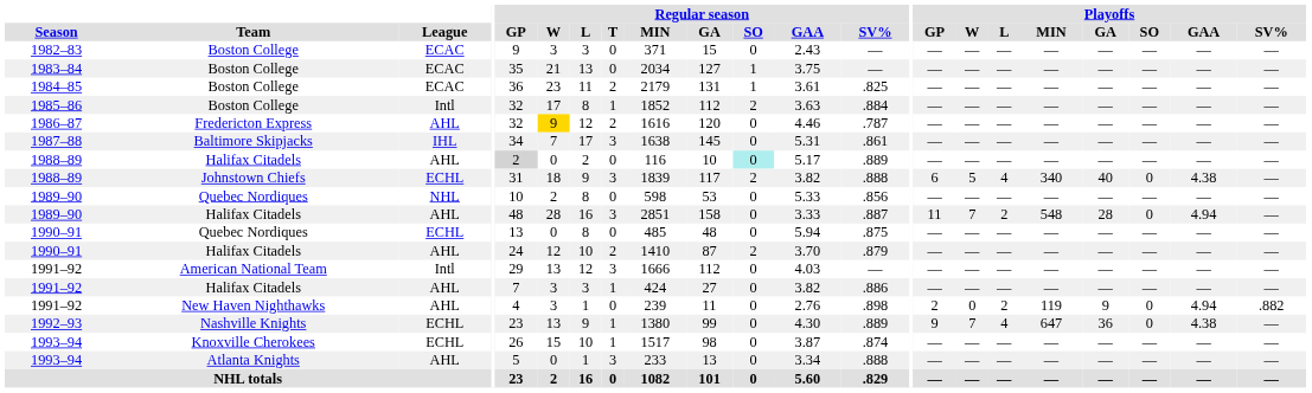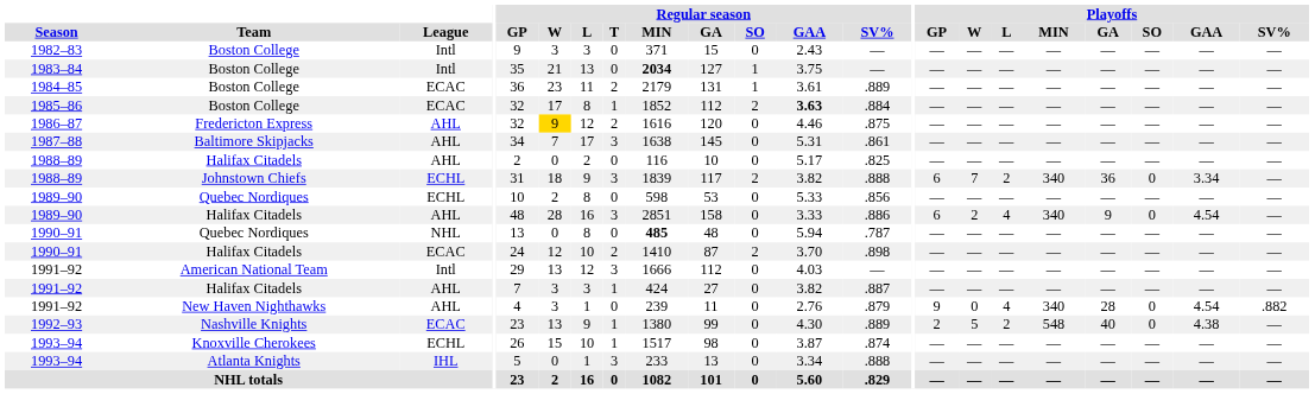 <table border="0" cellpadding="1" cellspacing="0" style="width:90%; text-align:center;">
 <tr bgcolor="#e0e0e0">
 <th colspan="3" bgcolor="#ffffff"></th>
 <th rowspan="99" bgcolor="#ffffff"></th>
 <th colspan="9" bgcolor="#e0e0e0"><a href='#'>Regular season</a></th>
 <th rowspan="99" bgcolor="#ffffff"></th>
 <th colspan="8" bgcolor="#e0e0e0"><a href='#'>Playoffs</a></th>
 </tr>
 <tr bgcolor="#e0e0e0">
 <th><a href='#'>Season</a></th>
 <th>Team</th>
 <th>League</th>
 <th>GP</th>
 <th>W</th>
 <th>L</th>
 <th>T</th>
 <th>MIN</th>
 <th>GA</th>
 <th><a href='#'>SO</a></th>
 <th><a href='#'>GAA</a></th>
 <th><a href='#'>SV%</a></th>
 <th>GP</th>
 <th>W</th>
 <th>L</th>
 <th>MIN</th>
 <th>GA</th>
 <th>SO</th>
 <th>GAA</th>
 <th>SV%</th>
 </tr>
 <tr>
 <td><a href='#'>1982–83</a></td>
 <td><a href='#'>Boston College</a></td>
-<td><a href='#'>ECAC</a></td>
+<td>Intl</td>
 <td>9</td>
 <td>3</td>
 <td>3</td>
 <td>0</td>
 <td>371</td>
 <td>15</td>
 <td>0</td>
 <td>2.43</td>
 <td>—</td>
 <td>—</td>
 <td>—</td>
 <td>—</td>
 <td>—</td>
 <td>—</td>
 <td>—</td>
 <td>—</td>
 <td>—</td>
 </tr>
 <tr bgcolor="#f0f0f0">
 <td><a href='#'>1983–84</a></td>
 <td>Boston College</td>
-<td>ECAC</td>
+<td>Intl</td>
 <td>35</td>
 <td>21</td>
 <td>13</td>
 <td>0</td>
-<td>2034</td>
+<td><strong>2034</strong></td>
 <td>127</td>
 <td>1</td>
 <td>3.75</td>
 <td>—</td>
 <td>—</td>
 <td>—</td>
 <td>—</td>
 <td>—</td>
 <td>—</td>
 <td>—</td>
 <td>—</td>
 <td>—</td>
 </tr>
 <tr>
 <td><a href='#'>1984–85</a></td>
 <td>Boston College</td>
 <td>ECAC</td>
 <td>36</td>
 <td>23</td>
 <td>11</td>
 <td>2</td>
 <td>2179</td>
 <td>131</td>
 <td>1</td>
 <td>3.61</td>
-<td>.825</td>
+<td>.889</td>
 <td>—</td>
 <td>—</td>
 <td>—</td>
 <td>—</td>
 <td>—</td>
 <td>—</td>
 <td>—</td>
 <td>—</td>
 </tr>
 <tr bgcolor="#f0f0f0">
 <td><a href='#'>1985–86</a></td>
 <td>Boston College</td>
-<td>Intl</td>
+<td>ECAC</td>
 <td>32</td>
 <td>17</td>
 <td>8</td>
 <td>1</td>
 <td>1852</td>
 <td>112</td>
 <td>2</td>
-<td>3.63</td>
+<td><strong>3.63</strong></td>
 <td>.884</td>
 <td>—</td>
 <td>—</td>
 <td>—</td>
 <td>—</td>
 <td>—</td>
 <td>—</td>
 <td>—</td>
 <td>—</td>
 </tr>
 <tr>
 <td><a href='#'>1986–87</a></td>
 <td><a href='#'>Fredericton Express</a></td>
 <td><a href='#'>AHL</a></td>
 <td>32</td>
 <td style="background: gold;">9</td>
 <td>12</td>
 <td>2</td>
 <td>1616</td>
 <td>120</td>
 <td>0</td>
 <td>4.46</td>
-<td>.787</td>
+<td>.875</td>
 <td>—</td>
 <td>—</td>
 <td>—</td>
 <td>—</td>
 <td>—</td>
 <td>—</td>
 <td>—</td>
 <td>—</td>
 </tr>
 <tr bgcolor="#f0f0f0">
 <td><a href='#'>1987–88</a></td>
 <td><a href='#'>Baltimore Skipjacks</a></td>
-<td><a href='#'>IHL</a></td>
+<td>AHL</td>
 <td>34</td>
 <td>7</td>
 <td>17</td>
 <td>3</td>
 <td>1638</td>
 <td>145</td>
 <td>0</td>
 <td>5.31</td>
 <td>.861</td>
 <td>—</td>
 <td>—</td>
 <td>—</td>
 <td>—</td>
 <td>—</td>
 <td>—</td>
 <td>—</td>
 <td>—</td>
 </tr>
 <tr>
 <td><a href='#'>1988–89</a></td>
 <td><a href='#'>Halifax Citadels</a></td>
 <td>AHL</td>
-<td style="background: lightgrey;">2</td>
+<td>2</td>
 <td>0</td>
 <td>2</td>
 <td>0</td>
 <td>116</td>
 <td>10</td>
-<td style="background: paleturquoise;">0</td>
+<td>0</td>
 <td>5.17</td>
-<td>.889</td>
+<td>.825</td>
 <td>—</td>
 <td>—</td>
 <td>—</td>
 <td>—</td>
 <td>—</td>
 <td>—</td>
 <td>—</td>
 <td>—</td>
 </tr>
 <tr bgcolor="#f0f0f0">
 <td><a href='#'>1988–89</a></td>
 <td><a href='#'>Johnstown Chiefs</a></td>
 <td><a href='#'>ECHL</a></td>
 <td>31</td>
 <td>18</td>
 <td>9</td>
 <td>3</td>
 <td>1839</td>
 <td>117</td>
 <td>2</td>
 <td>3.82</td>
 <td>.888</td>
 <td>6</td>
-<td>5</td>
-<td>4</td>
+<td>7</td>
+<td>2</td>
 <td>340</td>
-<td>40</td>
+<td>36</td>
 <td>0</td>
-<td>4.38</td>
+<td>3.34</td>
 <td>—</td>
 </tr>
 <tr>
 <td><a href='#'>1989–90</a></td>
 <td><a href='#'>Quebec Nordiques</a></td>
-<td><a href='#'>NHL</a></td>
+<td>ECHL</td>
 <td>10</td>
 <td>2</td>
 <td>8</td>
 <td>0</td>
 <td>598</td>
 <td>53</td>
 <td>0</td>
 <td>5.33</td>
 <td>.856</td>
 <td>—</td>
 <td>—</td>
 <td>—</td>
 <td>—</td>
 <td>—</td>
 <td>—</td>
 <td>—</td>
 <td>—</td>
 </tr>
 <tr bgcolor="#f0f0f0">
 <td><a href='#'>1989–90</a></td>
 <td>Halifax Citadels</td>
 <td>AHL</td>
 <td>48</td>
 <td>28</td>
 <td>16</td>
 <td>3</td>
 <td>2851</td>
 <td>158</td>
 <td>0</td>
 <td>3.33</td>
-<td>.887</td>
-<td>11</td>
-<td>7</td>
+<td>.886</td>
+<td>6</td>
 <td>2</td>
-<td>548</td>
-<td>28</td>
+<td>4</td>
+<td>340</td>
+<td>9</td>
 <td>0</td>
-<td>4.94</td>
+<td>4.54</td>
 <td>—</td>
 </tr>
 <tr>
 <td><a href='#'>1990–91</a></td>
 <td>Quebec Nordiques</td>
-<td><a href='#'>ECHL</a></td>
+<td>NHL</td>
 <td>13</td>
 <td>0</td>
 <td>8</td>
 <td>0</td>
-<td>485</td>
+<td><strong>485</strong></td>
 <td>48</td>
 <td>0</td>
 <td>5.94</td>
-<td>.875</td>
+<td>.787</td>
 <td>—</td>
 <td>—</td>
 <td>—</td>
 <td>—</td>
 <td>—</td>
 <td>—</td>
 <td>—</td>
 <td>—</td>
 </tr>
 <tr bgcolor="#f0f0f0">
 <td><a href='#'>1990–91</a></td>
 <td>Halifax Citadels</td>
-<td>AHL</td>
+<td>ECAC</td>
 <td>24</td>
 <td>12</td>
 <td>10</td>
 <td>2</td>
 <td>1410</td>
 <td>87</td>
 <td>2</td>
 <td>3.70</td>
-<td>.879</td>
+<td>.898</td>
 <td>—</td>
 <td>—</td>
 <td>—</td>
 <td>—</td>
 <td>—</td>
 <td>—</td>
 <td>—</td>
 <td>—</td>
 </tr>
 <tr>
 <td>1991–92</td>
 <td><a href='#'>American National Team</a></td>
 <td>Intl</td>
 <td>29</td>
 <td>13</td>
 <td>12</td>
 <td>3</td>
 <td>1666</td>
 <td>112</td>
 <td>0</td>
 <td>4.03</td>
 <td>—</td>
 <td>—</td>
 <td>—</td>
 <td>—</td>
 <td>—</td>
 <td>—</td>
 <td>—</td>
 <td>—</td>
 <td>—</td>
 </tr>
 <tr bgcolor="#f0f0f0">
 <td><a href='#'>1991–92</a></td>
 <td>Halifax Citadels</td>
 <td>AHL</td>
 <td>7</td>
 <td>3</td>
 <td>3</td>
 <td>1</td>
 <td>424</td>
 <td>27</td>
 <td>0</td>
 <td>3.82</td>
-<td>.886</td>
+<td>.887</td>
 <td>—</td>
 <td>—</td>
 <td>—</td>
 <td>—</td>
 <td>—</td>
 <td>—</td>
 <td>—</td>
 <td>—</td>
 </tr>
 <tr>
 <td>1991–92</td>
 <td><a href='#'>New Haven Nighthawks</a></td>
 <td>AHL</td>
 <td>4</td>
 <td>3</td>
 <td>1</td>
 <td>0</td>
 <td>239</td>
 <td>11</td>
 <td>0</td>
 <td>2.76</td>
-<td>.898</td>
-<td>2</td>
-<td>0</td>
-<td>2</td>
-<td>119</td>
+<td>.879</td>
 <td>9</td>
 <td>0</td>
-<td>4.94</td>
+<td>4</td>
+<td>340</td>
+<td>28</td>
+<td>0</td>
+<td>4.54</td>
 <td>.882</td>
 </tr>
 <tr bgcolor="#f0f0f0">
 <td><a href='#'>1992–93</a></td>
 <td><a href='#'>Nashville Knights</a></td>
-<td>ECHL</td>
+<td><a href='#'>ECAC</a></td>
 <td>23</td>
 <td>13</td>
 <td>9</td>
 <td>1</td>
 <td>1380</td>
 <td>99</td>
 <td>0</td>
 <td>4.30</td>
 <td>.889</td>
-<td>9</td>
-<td>7</td>
-<td>4</td>
-<td>647</td>
-<td>36</td>
+<td>2</td>
+<td>5</td>
+<td>2</td>
+<td>548</td>
+<td>40</td>
 <td>0</td>
 <td>4.38</td>
 <td>—</td>
 </tr>
 <tr>
 <td><a href='#'>1993–94</a></td>
 <td><a href='#'>Knoxville Cherokees</a></td>
 <td>ECHL</td>
 <td>26</td>
 <td>15</td>
 <td>10</td>
 <td>1</td>
 <td>1517</td>
 <td>98</td>
 <td>0</td>
 <td>3.87</td>
 <td>.874</td>
 <td>—</td>
 <td>—</td>
 <td>—</td>
 <td>—</td>
 <td>—</td>
 <td>—</td>
 <td>—</td>
 <td>—</td>
 </tr>
 <tr bgcolor="#f0f0f0">
 <td><a href='#'>1993–94</a></td>
 <td><a href='#'>Atlanta Knights</a></td>
-<td>AHL</td>
+<td><a href='#'>IHL</a></td>
 <td>5</td>
 <td>0</td>
 <td>1</td>
 <td>3</td>
 <td>233</td>
 <td>13</td>
 <td>0</td>
 <td>3.34</td>
 <td>.888</td>
 <td>—</td>
 <td>—</td>
 <td>—</td>
 <td>—</td>
 <td>—</td>
 <td>—</td>
 <td>—</td>
 <td>—</td>
 </tr>
 <tr bgcolor="#e0e0e0">
 <th colspan=3>NHL totals</th>
 <th>23</th>
 <th>2</th>
 <th>16</th>
 <th>0</th>
 <th>1082</th>
 <th>101</th>
 <th>0</th>
 <th>5.60</th>
 <th>.829</th>
 <th>—</th>
 <th>—</th>
 <th>—</th>
 <th>—</th>
 <th>—</th>
 <th>—</th>
 <th>—</th>
 <th>—</th>
 </tr>
 </table>
